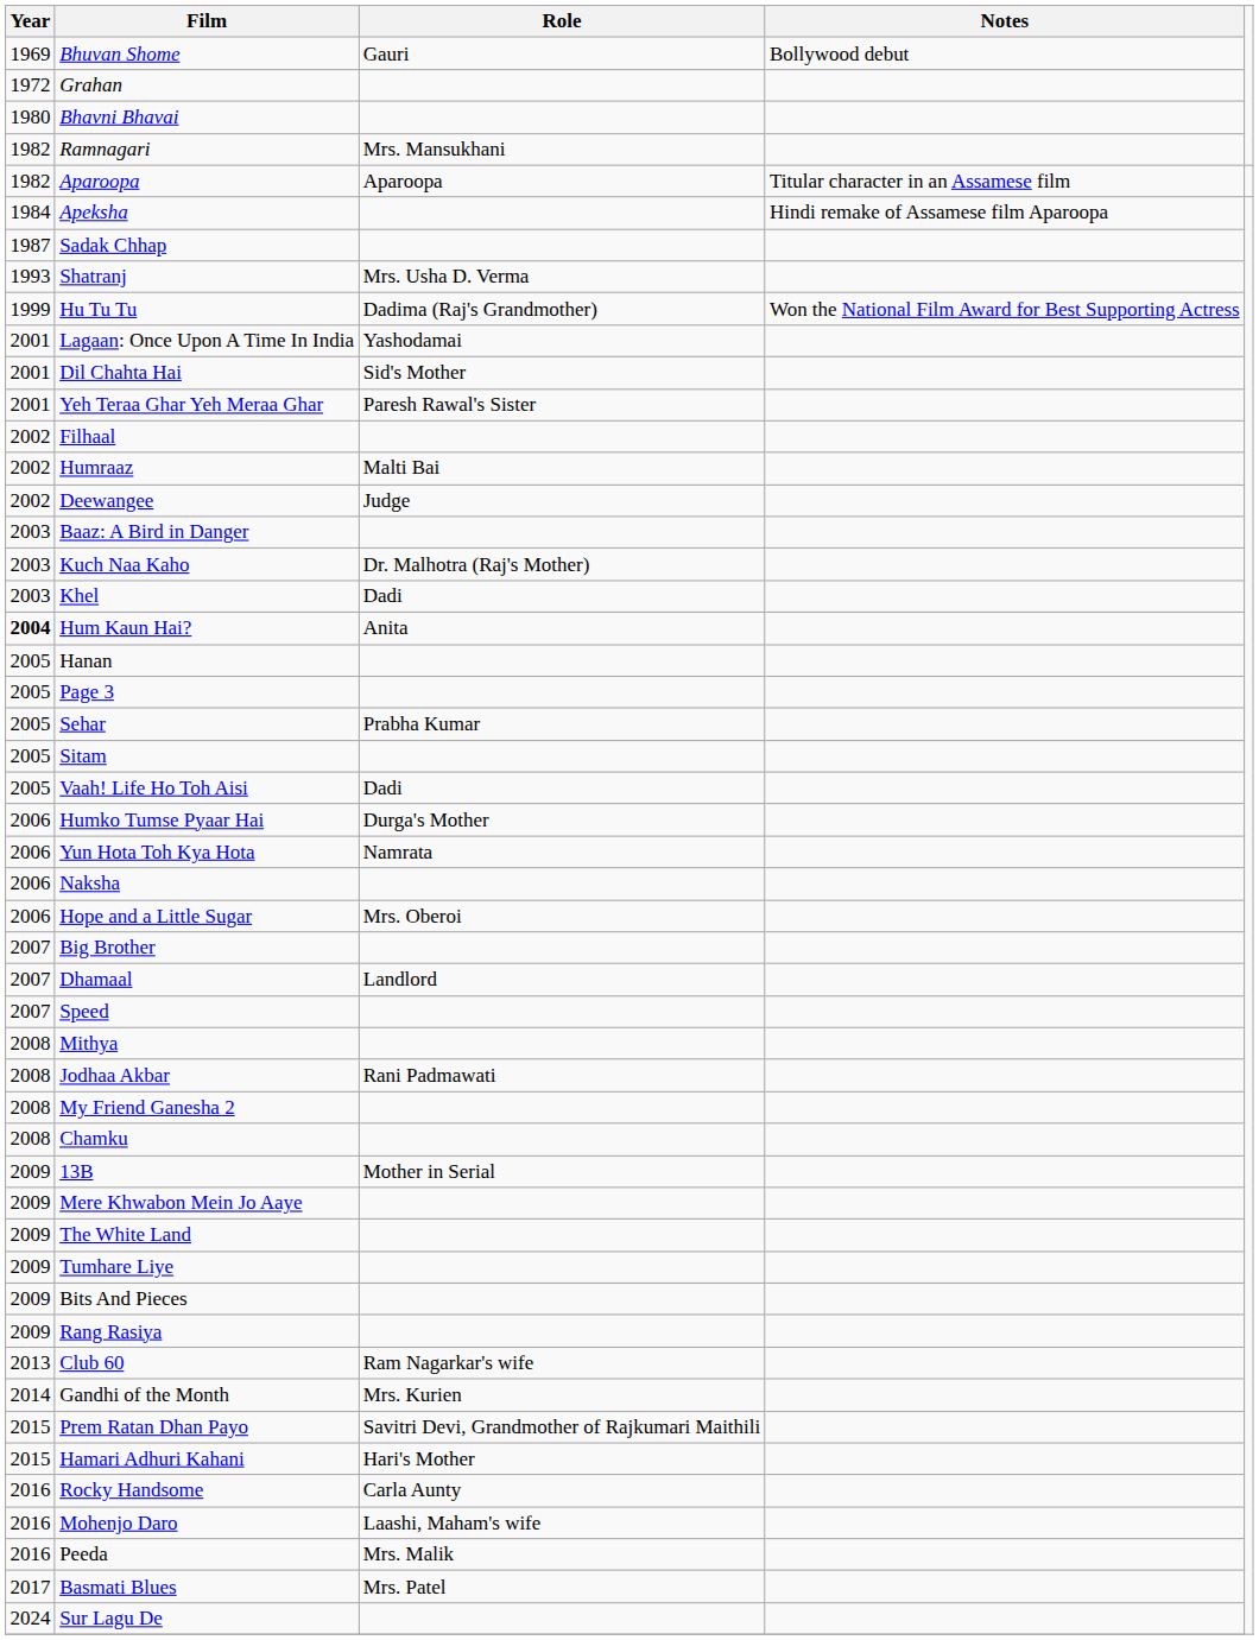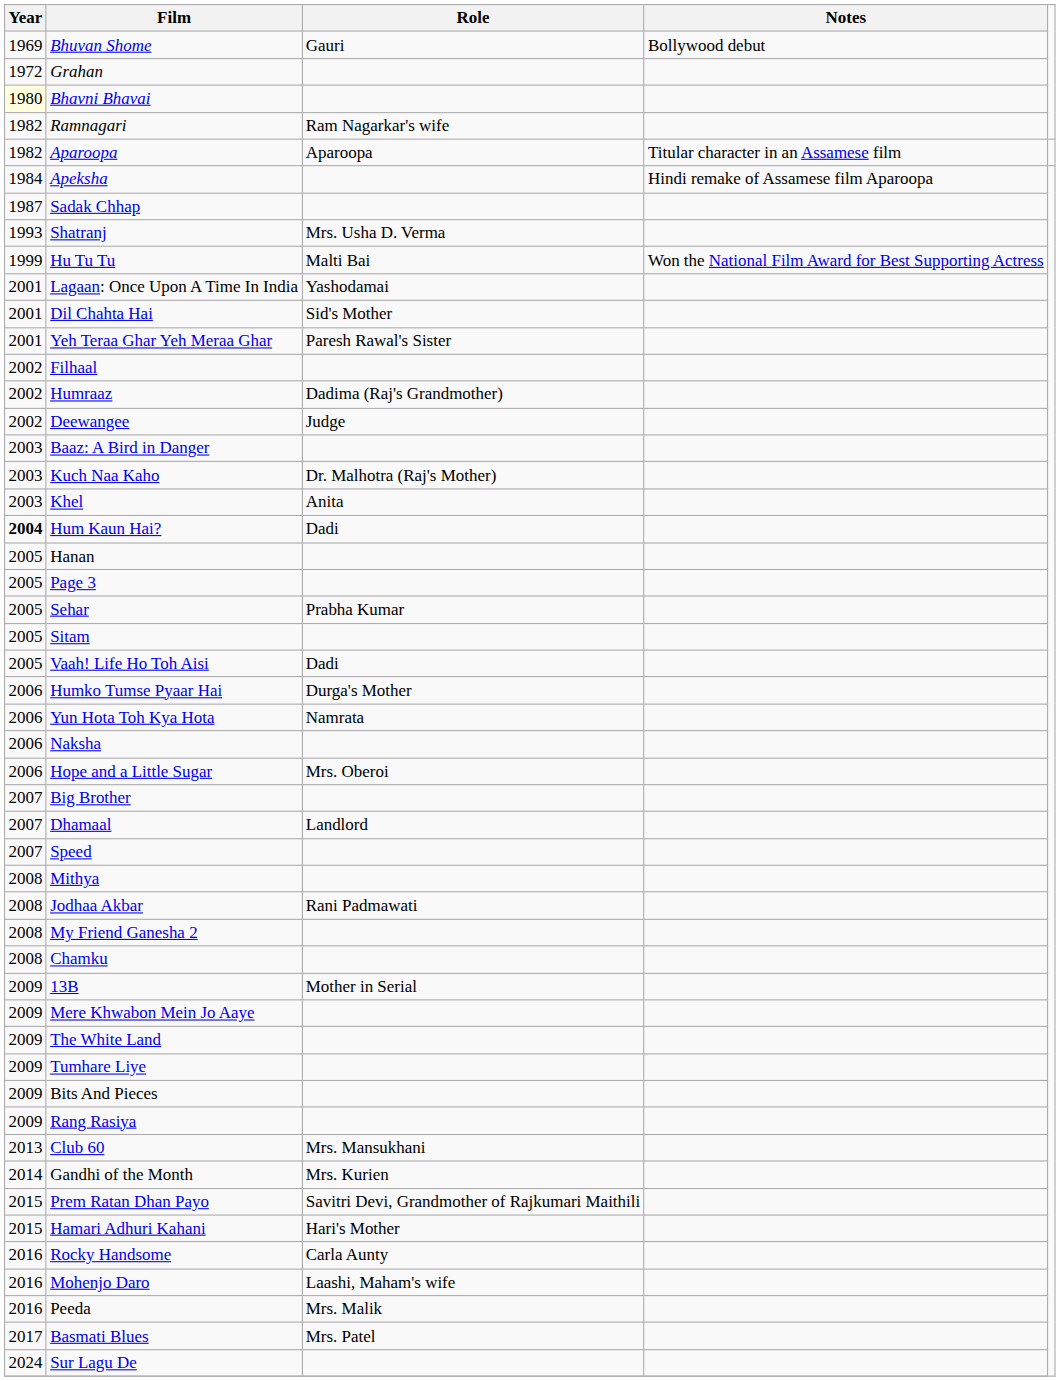 <table class="wikitable">
 <tr>
 <th>Year</th>
 <th>Film</th>
 <th>Role</th>
 <th>Notes</th>
 </tr>
 <tr>
 <td>1969</td>
 <td><em><a href='#'>Bhuvan Shome</a></em></td>
 <td>Gauri</td>
 <td>Bollywood debut</td>
 </tr>
 <tr>
 <td>1972</td>
 <td><em>Grahan</em></td>
 <td></td>
 <td></td>
 </tr>
 <tr>
-<td>1980</td>
+<td style="background: lightyellow;">1980</td>
 <td><em><a href='#'>Bhavni Bhavai</a></em></td>
 <td></td>
 <td></td>
 </tr>
 <tr>
 <td>1982</td>
 <td><em>Ramnagari</em></td>
-<td>Mrs. Mansukhani</td>
+<td>Ram Nagarkar's wife</td>
 <td></td>
 </tr>
 <tr>
 <td>1982</td>
 <td><em><a href='#'>Aparoopa</a></em></td>
 <td>Aparoopa</td>
 <td>Titular character in an <a href='#'>Assamese</a> film</td>
 <td></td>
 </tr>
 <tr>
 <td>1984</td>
 <td><em><a href='#'>Apeksha</a></td>
 <td></td>
 <td>Hindi remake of Assamese film Aparoopa</td>
 </tr>
 <tr>
 <td>1987</td>
 <td></em><a href='#'>Sadak Chhap</a><em></td>
 <td></td>
 <td></td>
 </tr>
 <tr>
 <td>1993</td>
 <td></em><a href='#'>Shatranj</a><em></td>
 <td>Mrs. Usha D. Verma</td>
 <td></td>
 </tr>
 <tr>
 <td>1999</td>
 <td></em><a href='#'>Hu Tu Tu</a><em></td>
-<td>Dadima (Raj's Grandmother)</td>
+<td>Malti Bai</td>
 <td>Won the <a href='#'>National Film Award for Best Supporting Actress</a></td>
 </tr>
 <tr>
 <td>2001</td>
 <td></em><a href='#'>Lagaan</a>: Once Upon A Time In India<em></td>
 <td>Yashodamai</td>
 <td></td>
 </tr>
 <tr>
 <td>2001</td>
 <td></em><a href='#'>Dil Chahta Hai</a><em></td>
 <td>Sid's Mother</td>
 <td></td>
 </tr>
 <tr>
 <td>2001</td>
 <td></em><a href='#'>Yeh Teraa Ghar Yeh Meraa Ghar</a><em></td>
 <td>Paresh Rawal's Sister</td>
 <td></td>
 </tr>
 <tr>
 <td>2002</td>
 <td></em><a href='#'>Filhaal</a><em></td>
 <td></td>
 <td></td>
 </tr>
 <tr>
 <td>2002</td>
 <td></em><a href='#'>Humraaz</a><em></td>
-<td>Malti Bai</td>
+<td>Dadima (Raj's Grandmother)</td>
 <td></td>
 </tr>
 <tr>
 <td>2002</td>
 <td></em><a href='#'>Deewangee</a><em></td>
 <td>Judge</td>
 <td></td>
 </tr>
 <tr>
 <td>2003</td>
 <td></em><a href='#'>Baaz: A Bird in Danger</a><em></td>
 <td></td>
 <td></td>
 </tr>
 <tr>
 <td>2003</td>
 <td></em><a href='#'>Kuch Naa Kaho</a><em></td>
 <td>Dr. Malhotra (Raj's Mother)</td>
 <td></td>
 </tr>
 <tr>
 <td>2003</td>
 <td></em><a href='#'>Khel</a><em></td>
-<td>Dadi</td>
+<td>Anita</td>
 <td></td>
 </tr>
 <tr>
 <td><strong>2004</strong></td>
 <td></em><a href='#'>Hum Kaun Hai?</a><em></td>
-<td>Anita</td>
+<td>Dadi</td>
 <td></td>
 </tr>
 <tr>
 <td>2005</td>
 <td></em>Hanan<em></td>
 <td></td>
 <td></td>
 </tr>
 <tr>
 <td>2005</td>
 <td></em><a href='#'>Page 3</a><em></td>
 <td></td>
 <td></td>
 </tr>
 <tr>
 <td>2005</td>
 <td></em><a href='#'>Sehar</a><em></td>
 <td>Prabha Kumar</td>
 <td></td>
 </tr>
 <tr>
 <td>2005</td>
 <td></em><a href='#'>Sitam</a><em></td>
 <td></td>
 <td></td>
 </tr>
 <tr>
 <td>2005</td>
 <td></em><a href='#'>Vaah! Life Ho Toh Aisi</a><em></td>
 <td>Dadi</td>
 <td></td>
 </tr>
 <tr>
 <td>2006</td>
 <td></em><a href='#'>Humko Tumse Pyaar Hai</a><em></td>
 <td>Durga's Mother</td>
 <td></td>
 </tr>
 <tr>
 <td>2006</td>
 <td></em><a href='#'>Yun Hota Toh Kya Hota</a><em></td>
 <td>Namrata</td>
 <td></td>
 </tr>
 <tr>
 <td>2006</td>
 <td></em><a href='#'>Naksha</a><em></td>
 <td></td>
 <td></td>
 </tr>
 <tr>
 <td>2006</td>
 <td></em><a href='#'>Hope and a Little Sugar</a><em></td>
 <td>Mrs. Oberoi</td>
 <td></td>
 </tr>
 <tr>
 <td>2007</td>
 <td></em><a href='#'>Big Brother</a><em></td>
 <td></td>
 <td></td>
 </tr>
 <tr>
 <td>2007</td>
 <td></em><a href='#'>Dhamaal</a><em></td>
 <td>Landlord</td>
 <td></td>
 </tr>
 <tr>
 <td>2007</td>
 <td></em><a href='#'>Speed</a><em></td>
 <td></td>
 <td></td>
 </tr>
 <tr>
 <td>2008</td>
 <td></em><a href='#'>Mithya</a><em></td>
 <td></td>
 <td></td>
 </tr>
 <tr>
 <td>2008</td>
 <td></em><a href='#'>Jodhaa Akbar</a><em></td>
 <td>Rani Padmawati</td>
 <td></td>
 </tr>
 <tr>
 <td>2008</td>
 <td></em><a href='#'>My Friend Ganesha 2</a><em></td>
 <td></td>
 <td></td>
 </tr>
 <tr>
 <td>2008</td>
 <td></em><a href='#'>Chamku</a><em></td>
 <td></td>
 <td></td>
 </tr>
 <tr>
 <td>2009</td>
 <td></em><a href='#'>13B</a><em></td>
 <td>Mother in Serial</td>
 <td></td>
 </tr>
 <tr>
 <td>2009</td>
 <td></em><a href='#'>Mere Khwabon Mein Jo Aaye</a><em></td>
 <td></td>
 <td></td>
 </tr>
 <tr>
 <td>2009</td>
 <td></em><a href='#'>The White Land</a><em></td>
 <td></td>
 <td></td>
 </tr>
 <tr>
 <td>2009</td>
 <td></em><a href='#'>Tumhare Liye</a><em></td>
 <td></td>
 <td></td>
 </tr>
 <tr>
 <td>2009</td>
 <td></em>Bits And Pieces<em></td>
 <td></td>
 <td></td>
 </tr>
 <tr>
 <td>2009</td>
 <td></em><a href='#'>Rang Rasiya</a><em></td>
 <td></td>
 <td></td>
 </tr>
 <tr>
 <td>2013</td>
 <td></em><a href='#'>Club 60</a><em></td>
-<td>Ram Nagarkar's wife</td>
+<td>Mrs. Mansukhani</td>
 <td></td>
 </tr>
 <tr>
 <td>2014</td>
 <td></em>Gandhi of the Month<em></td>
 <td>Mrs. Kurien</td>
 <td></td>
 </tr>
 <tr>
 <td>2015</td>
 <td></em><a href='#'>Prem Ratan Dhan Payo</a><em></td>
 <td>Savitri Devi, Grandmother of Rajkumari Maithili</td>
 <td></td>
 </tr>
 <tr>
 <td>2015</td>
 <td></em><a href='#'>Hamari Adhuri Kahani</a><em></td>
 <td>Hari's Mother</td>
 <td></td>
 </tr>
 <tr>
 <td>2016</td>
 <td></em><a href='#'>Rocky Handsome</a><em></td>
 <td>Carla Aunty</td>
 <td></td>
 </tr>
 <tr>
 <td>2016</td>
 <td></em><a href='#'>Mohenjo Daro</a><em></td>
 <td>Laashi, Maham's wife</td>
 <td></td>
 </tr>
 <tr>
 <td>2016</td>
 <td></em>Peeda<em></td>
 <td>Mrs. Malik</td>
 <td></td>
 </tr>
 <tr>
 <td>2017</td>
 <td></em><a href='#'>Basmati Blues</a><em></td>
 <td>Mrs. Patel</td>
 <td></td>
 </tr>
 <tr>
 <td>2024</td>
 <td></em><a href='#'>Sur Lagu De</a><em></td>
 <td></td>
 <td></td>
 </tr>
 <tr>
 </tr>
 </table>
